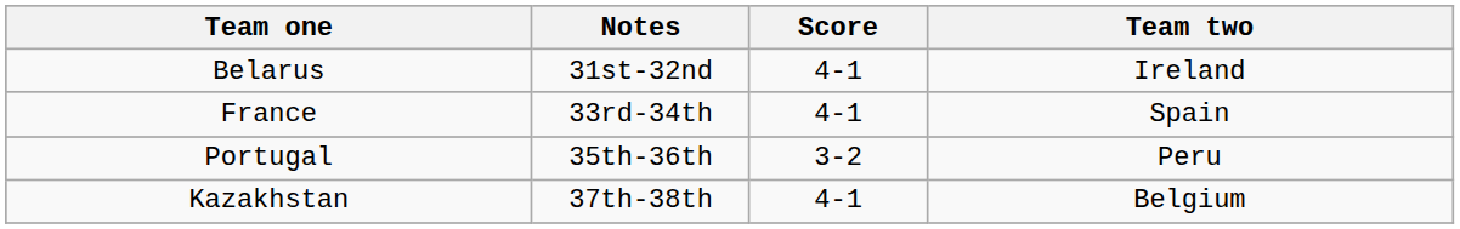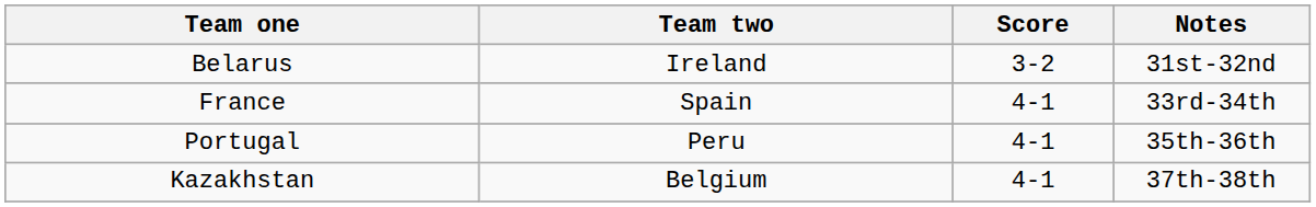 <table class="wikitable" style="text-align: center">
 <tr>
 <th width=250>Team one</th>
+<th width=250>Team two</th>
+<th width=80>Score</th>
 <th width=100>Notes</th>
-<th width=80>Score</th>
-<th width=250>Team two</th>
 </tr>
 <tr>
 <td> Belarus</td>
+<td> Ireland</td>
+<td>3-2</td>
 <td>31st-32nd</td>
-<td>4-1</td>
-<td> Ireland</td>
 </tr>
 <tr>
 <td> France</td>
+<td> Spain</td>
+<td>4-1</td>
 <td>33rd-34th</td>
-<td>4-1</td>
-<td> Spain</td>
 </tr>
 <tr>
 <td> Portugal</td>
+<td> Peru</td>
+<td>4-1</td>
 <td>35th-36th</td>
-<td>3-2</td>
-<td> Peru</td>
 </tr>
 <tr>
 <td> Kazakhstan</td>
+<td> Belgium</td>
+<td>4-1</td>
 <td>37th-38th</td>
-<td>4-1</td>
-<td> Belgium</td>
 </tr>
 </table>
